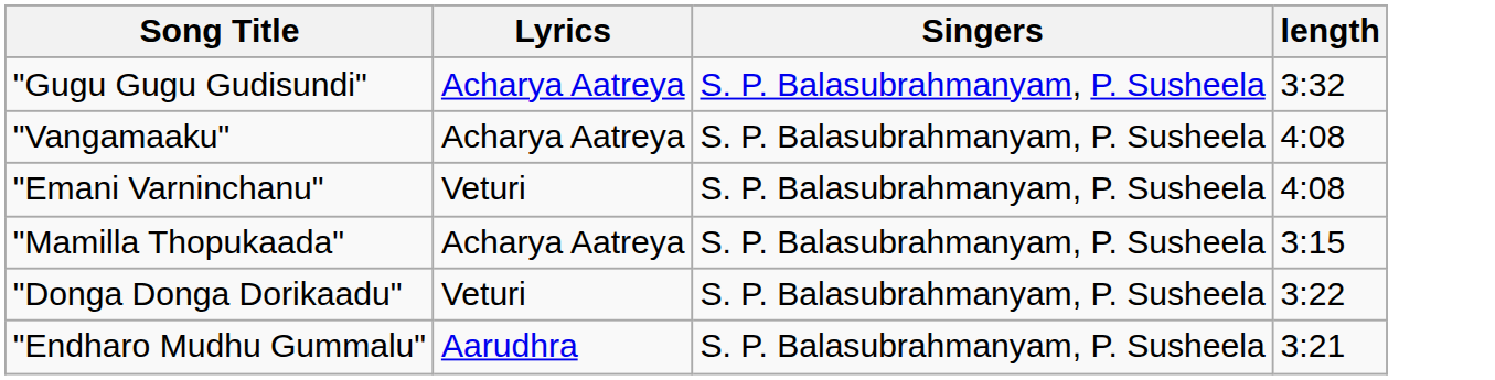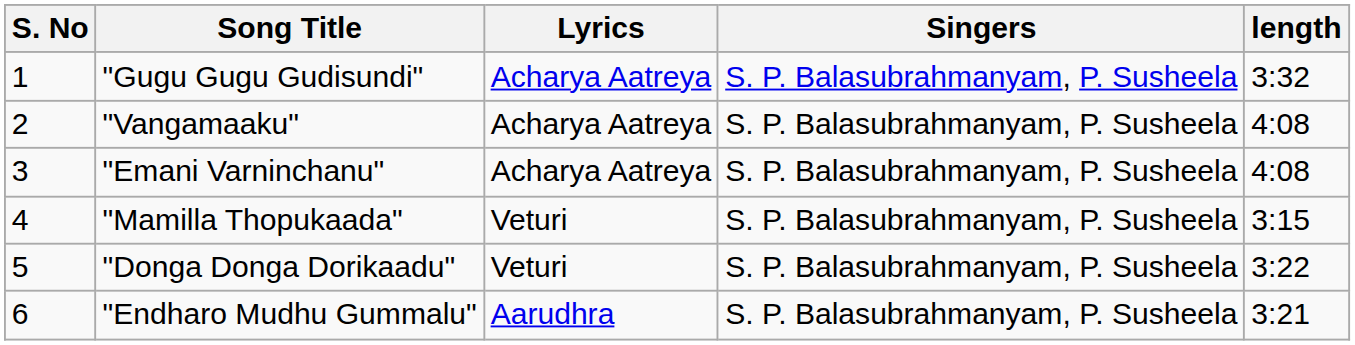 <table class="wikitable">
 <tr>
+<th>S. No</th>
 <th>Song Title</th>
 <th>Lyrics</th>
 <th>Singers</th>
 <th>length</th>
 </tr>
 <tr>
+<td>1</td>
 <td>"Gugu Gugu Gudisundi"</td>
 <td><a href='#'>Acharya Aatreya</a></td>
 <td><a href='#'>S. P. Balasubrahmanyam</a>, <a href='#'>P. Susheela</a></td>
 <td>3:32</td>
 </tr>
 <tr>
+<td>2</td>
 <td>"Vangamaaku"</td>
 <td>Acharya Aatreya</td>
 <td>S. P. Balasubrahmanyam, P. Susheela</td>
 <td>4:08</td>
 </tr>
 <tr>
+<td>3</td>
 <td>"Emani Varninchanu"</td>
-<td>Veturi</td>
+<td>Acharya Aatreya</td>
 <td>S. P. Balasubrahmanyam, P. Susheela</td>
 <td>4:08</td>
 </tr>
 <tr>
+<td>4</td>
 <td>"Mamilla Thopukaada"</td>
-<td>Acharya Aatreya</td>
+<td>Veturi</td>
 <td>S. P. Balasubrahmanyam, P. Susheela</td>
 <td>3:15</td>
 </tr>
 <tr>
+<td>5</td>
 <td>"Donga Donga Dorikaadu"</td>
 <td>Veturi</td>
 <td>S. P. Balasubrahmanyam, P. Susheela</td>
 <td>3:22</td>
 </tr>
 <tr>
+<td>6</td>
 <td>"Endharo Mudhu Gummalu"</td>
 <td><a href='#'>Aarudhra</a></td>
 <td>S. P. Balasubrahmanyam, P. Susheela</td>
 <td>3:21</td>
 </tr>
 </table>
